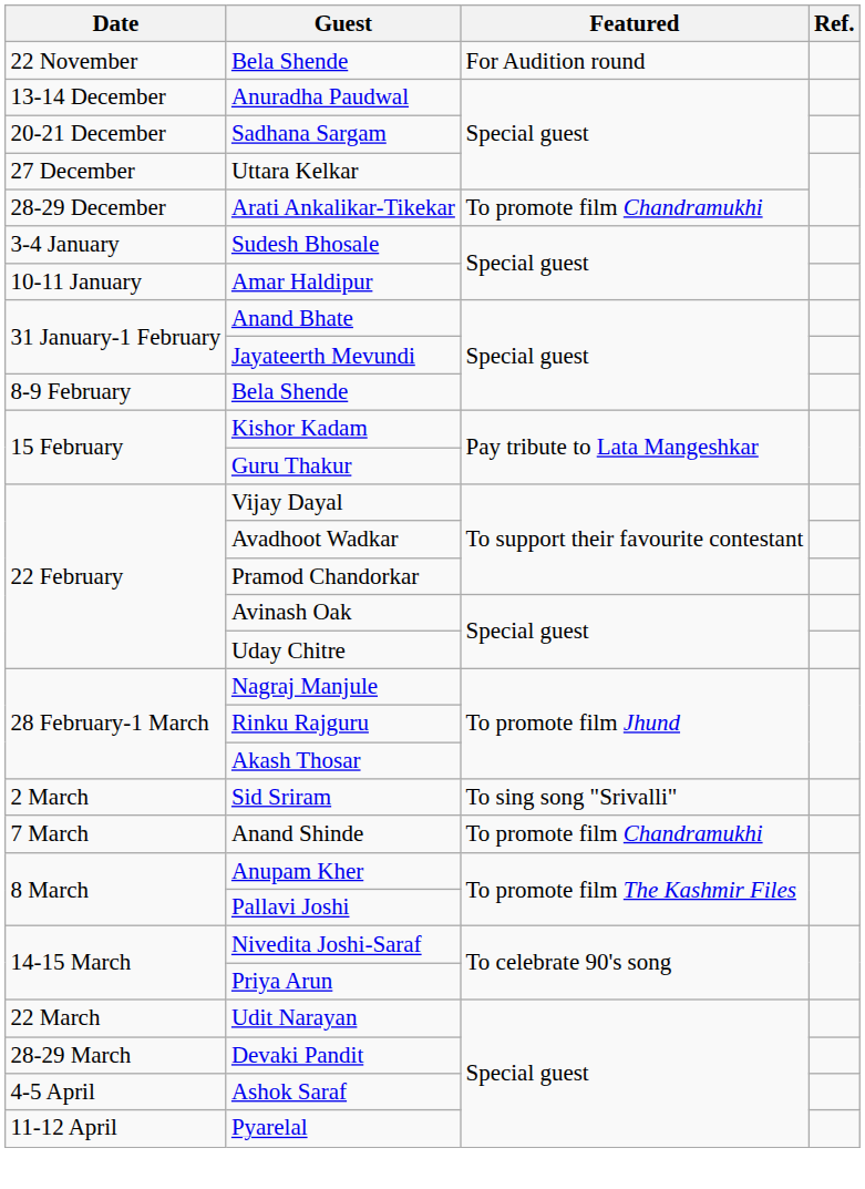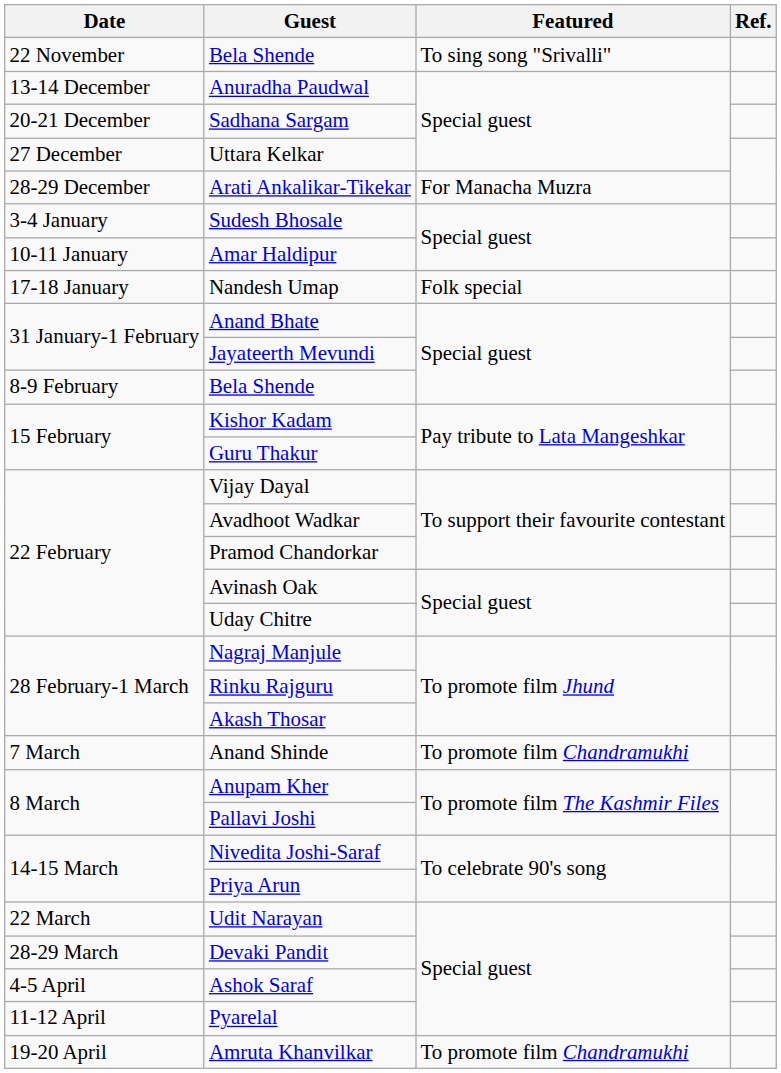 <table class="wikitable">
 <tr>
 <th>Date</th>
 <th>Guest</th>
 <th>Featured</th>
 <th>Ref.</th>
 </tr>
 <tr>
 <td>22 November</td>
 <td><a href='#'>Bela Shende</a></td>
-<td>For Audition round</td>
+<td>To sing song "Srivalli"</td>
 <td></td>
 </tr>
 <tr>
 <td>13-14 December</td>
 <td><a href='#'>Anuradha Paudwal</a></td>
 <td rowspan="3">Special guest</td>
 <td></td>
 </tr>
 <tr>
 <td>20-21 December</td>
 <td><a href='#'>Sadhana Sargam</a></td>
 <td></td>
 </tr>
 <tr>
 <td>27 December</td>
 <td>Uttara Kelkar</td>
 <td rowspan="2"></td>
 </tr>
 <tr>
 <td>28-29 December</td>
 <td><a href='#'>Arati Ankalikar-Tikekar</a></td>
-<td>To promote film <em><a href='#'>Chandramukhi</a></em></td>
+<td>For Manacha Muzra</td>
 </tr>
 <tr>
 <td>3-4 January</td>
 <td><a href='#'>Sudesh Bhosale</a></td>
 <td rowspan="2">Special guest</td>
 <td></td>
 </tr>
 <tr>
 <td>10-11 January</td>
 <td><a href='#'>Amar Haldipur</a></td>
+<td></td>
+</tr>
+<tr>
+<td>17-18 January</td>
+<td>Nandesh Umap</td>
+<td>Folk special</td>
 <td></td>
 </tr>
 <tr>
 <td rowspan="2">31 January-1 February</td>
 <td><a href='#'>Anand Bhate</a></td>
 <td rowspan="3">Special guest</td>
 <td></td>
 </tr>
 <tr>
 <td><a href='#'>Jayateerth Mevundi</a></td>
 <td></td>
 </tr>
 <tr>
 <td>8-9 February</td>
 <td><a href='#'>Bela Shende</a></td>
 <td></td>
 </tr>
 <tr>
 <td rowspan="2">15 February</td>
 <td><a href='#'>Kishor Kadam</a></td>
 <td rowspan="2">Pay tribute to <a href='#'>Lata Mangeshkar</a></td>
 <td rowspan="2"></td>
 </tr>
 <tr>
 <td><a href='#'>Guru Thakur</a></td>
 </tr>
 <tr>
 <td rowspan="5">22 February</td>
 <td>Vijay Dayal</td>
 <td rowspan="3">To support their favourite contestant</td>
 <td></td>
 </tr>
 <tr>
 <td>Avadhoot Wadkar</td>
 <td></td>
 </tr>
 <tr>
 <td>Pramod Chandorkar</td>
 <td></td>
 </tr>
 <tr>
 <td>Avinash Oak</td>
 <td rowspan="2">Special guest</td>
 <td></td>
 </tr>
 <tr>
 <td>Uday Chitre</td>
 <td></td>
 </tr>
 <tr>
 <td rowspan="3">28 February-1 March</td>
 <td><a href='#'>Nagraj Manjule</a></td>
 <td rowspan="3">To promote film <em><a href='#'>Jhund</a></em></td>
 <td rowspan="3"></td>
 </tr>
 <tr>
 <td><a href='#'>Rinku Rajguru</a></td>
 </tr>
 <tr>
 <td><a href='#'>Akash Thosar</a></td>
 </tr>
 <tr>
-<td>2 March</td>
-<td><a href='#'>Sid Sriram</a></td>
-<td>To sing song "Srivalli"</td>
-<td></td>
-</tr>
-<tr>
 <td>7 March</td>
 <td>Anand Shinde</td>
 <td>To promote film <em><a href='#'>Chandramukhi</a></em></td>
 <td></td>
 </tr>
 <tr>
 <td rowspan="2">8 March</td>
 <td><a href='#'>Anupam Kher</a></td>
 <td rowspan="2">To promote film <em><a href='#'>The Kashmir Files</a></em></td>
 <td rowspan="2"></td>
 </tr>
 <tr>
 <td><a href='#'>Pallavi Joshi</a></td>
 </tr>
 <tr>
 <td rowspan="2">14-15 March</td>
 <td><a href='#'>Nivedita Joshi-Saraf</a></td>
 <td rowspan="2">To celebrate 90's song</td>
 <td rowspan="2"></td>
 </tr>
 <tr>
 <td><a href='#'>Priya Arun</a></td>
 </tr>
 <tr>
 <td>22 March</td>
 <td><a href='#'>Udit Narayan</a></td>
 <td rowspan="4">Special guest</td>
 <td></td>
 </tr>
 <tr>
 <td>28-29 March</td>
 <td><a href='#'>Devaki Pandit</a></td>
 <td></td>
 </tr>
 <tr>
 <td>4-5 April</td>
 <td><a href='#'>Ashok Saraf</a></td>
 <td></td>
 </tr>
 <tr>
 <td>11-12 April</td>
 <td><a href='#'>Pyarelal</a></td>
 <td></td>
 </tr>
+<tr>
+<td>19-20 April</td>
+<td><a href='#'>Amruta Khanvilkar</a></td>
+<td>To promote film <em><a href='#'>Chandramukhi</a></em></td>
+<td></td>
+</tr>
 </table>
